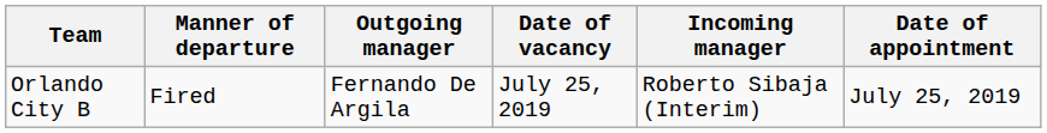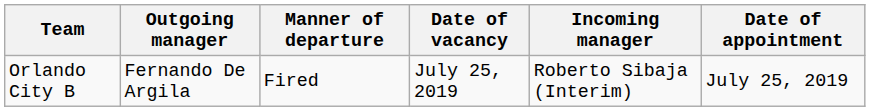 <table class="wikitable sortable">
 <tr>
 <th>Team</th>
+<th>Outgoing manager</th>
 <th>Manner of departure</th>
-<th>Outgoing manager</th>
 <th>Date of vacancy</th>
 <th>Incoming manager</th>
 <th>Date of appointment</th>
 </tr>
 <tr>
 <td>Orlando City B</td>
+<td> Fernando De Argila</td>
 <td>Fired</td>
-<td> Fernando De Argila</td>
 <td>July 25, 2019</td>
 <td> Roberto Sibaja (Interim)</td>
 <td>July 25, 2019</td>
 </tr>
 </table>
